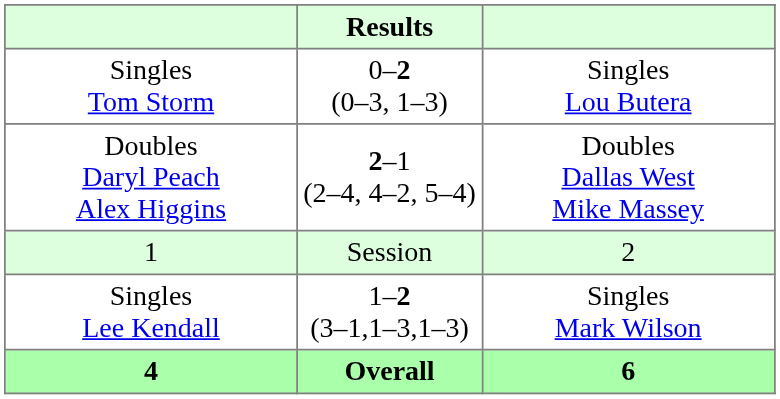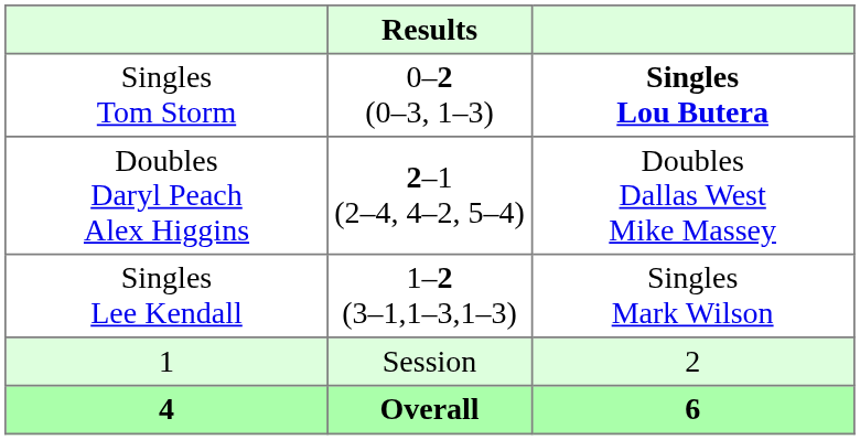 <table border="1" cellpadding="3" style="border-collapse: collapse;">
 <tr bgcolor="#ddffdd">
 <th width="160"></th>
 <th>Results</th>
 <th width="160"></th>
 </tr>
 <tr>
 <td align="center">Singles<br><a href='#'>Tom Storm</a></td>
 <td align="center">0–<strong>2</strong><br>(0–3, 1–3)</td>
-<td align="center">Singles<br><a href='#'>Lou Butera</a></td>
+<td align="center"><strong>Singles<br><a href='#'>Lou Butera</a></strong></td>
 </tr>
 <tr>
 <td align="center">Doubles<br><a href='#'>Daryl Peach</a><br><a href='#'>Alex Higgins</a></td>
 <td align="center"><strong>2</strong>–1<br>(2–4, 4–2, 5–4)</td>
 <td align="center">Doubles<br><a href='#'>Dallas West</a><br><a href='#'>Mike Massey</a></td>
 </tr>
+<tr>
+<td align="center">Singles<br><a href='#'>Lee Kendall</a></td>
+<td align="center">1–<strong>2</strong><br>(3–1,1–3,1–3)</td>
+<td align="center">Singles<br><a href='#'>Mark Wilson</a></td>
+</tr>
 <tr bgcolor="#ddffdd">
 <td align="center">1</td>
 <td align="center">Session</td>
 <td align="center">2</td>
-</tr>
-<tr>
-<td align="center">Singles<br><a href='#'>Lee Kendall</a></td>
-<td align="center">1–<strong>2</strong><br>(3–1,1–3,1–3)</td>
-<td align="center">Singles<br><a href='#'>Mark Wilson</a></td>
 </tr>
 <tr bgcolor="#aaffaa">
 <th align="center">4</th>
 <th align="center">Overall</th>
 <th align="center">6</th>
 </tr>
 </table>
